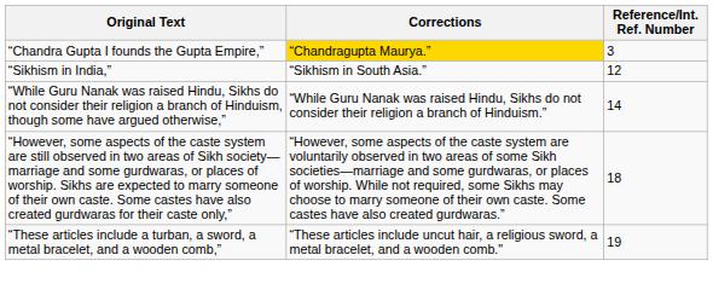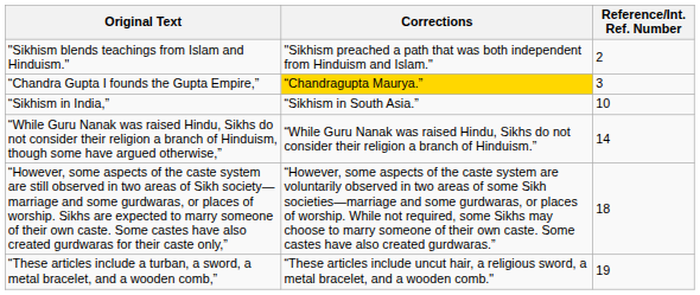 <table class="wikitable">
 <tr>
 <th>Original Text</th>
 <th>Corrections</th>
 <th>Reference/Int. Ref. Number</th>
+</tr>
+<tr>
+<td>"Sikhism blends teachings from Islam and Hinduism."</td>
+<td>"Sikhism preached a path that was both independent from Hinduism and Islam."</td>
+<td>2</td>
 </tr>
 <tr>
 <td>“Chandra Gupta I founds the Gupta Empire,”</td>
 <td style="background: gold;">“Chandragupta Maurya.”</td>
 <td>3</td>
 </tr>
 <tr>
 <td>“Sikhism in India,”</td>
 <td>“Sikhism in South Asia.”</td>
-<td>12</td>
+<td>10</td>
 </tr>
 <tr>
 <td>“While Guru Nanak was raised Hindu, Sikhs do not consider their religion a branch of Hinduism, though some have argued otherwise,”</td>
 <td>“While Guru Nanak was raised Hindu, Sikhs do not consider their religion a branch of Hinduism.”</td>
 <td>14</td>
 </tr>
 <tr>
 <td>“However, some aspects of the caste system are still observed in two areas of Sikh society—marriage and some gurdwaras, or places of worship. Sikhs are expected to marry someone of their own caste. Some castes have also created gurdwaras for their caste only,”</td>
 <td>“However, some aspects of the caste system are voluntarily observed in two areas of some Sikh societies—marriage and some gurdwaras, or places of worship. While not required, some Sikhs may choose to marry someone of their own caste. Some castes have also created gurdwaras.”</td>
 <td>18</td>
 </tr>
 <tr>
 <td>“These articles include a turban, a sword, a metal bracelet, and a wooden comb,”</td>
 <td>“These articles include uncut hair, a religious sword, a metal bracelet, and a wooden comb."</td>
 <td>19</td>
 </tr>
 </table>
